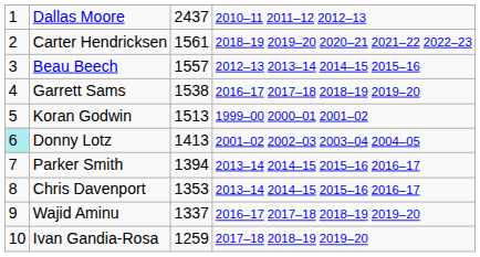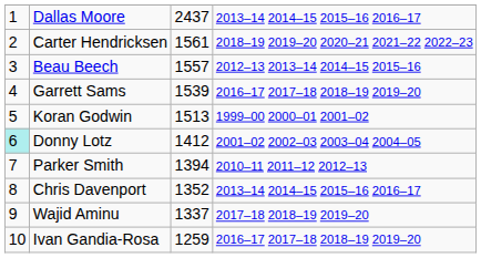 <table class="wikitable">
 <tr>
 </tr>
 <tr>
 <td>1</td>
 <td><a href='#'>Dallas Moore</a></td>
 <td>2437</td>
-<td style="font-size:80%;"><a href='#'>2010–11</a> <a href='#'>2011–12</a> <a href='#'>2012–13</a></td>
+<td style="font-size:80%;"><a href='#'>2013–14</a> <a href='#'>2014–15</a> <a href='#'>2015–16</a> <a href='#'>2016–17</a></td>
 </tr>
 <tr>
 <td>2</td>
 <td>Carter Hendricksen</td>
 <td>1561</td>
 <td style="font-size:80%;"><a href='#'>2018–19</a> <a href='#'>2019–20</a> <a href='#'>2020–21</a> <a href='#'>2021–22</a> <a href='#'>2022–23</a></td>
 </tr>
 <tr>
 <td>3</td>
 <td><a href='#'>Beau Beech</a></td>
 <td>1557</td>
 <td style="font-size:80%;"><a href='#'>2012–13</a> <a href='#'>2013–14</a> <a href='#'>2014–15</a> <a href='#'>2015–16</a></td>
 </tr>
 <tr>
 <td>4</td>
 <td>Garrett Sams</td>
-<td>1538</td>
+<td>1539</td>
 <td style="font-size:80%;"><a href='#'>2016–17</a> <a href='#'>2017–18</a> <a href='#'>2018–19</a> <a href='#'>2019–20</a></td>
 </tr>
 <tr>
 <td>5</td>
 <td>Koran Godwin</td>
 <td>1513</td>
 <td style="font-size:80%;"><a href='#'>1999–00</a> <a href='#'>2000–01</a> <a href='#'>2001–02</a></td>
 </tr>
 <tr>
 <td style="background: paleturquoise;">6</td>
 <td>Donny Lotz</td>
-<td>1413</td>
+<td>1412</td>
 <td style="font-size:80%;"><a href='#'>2001–02</a> <a href='#'>2002–03</a> <a href='#'>2003–04</a> <a href='#'>2004–05</a></td>
 </tr>
 <tr>
 <td>7</td>
 <td>Parker Smith</td>
 <td>1394</td>
-<td style="font-size:80%;"><a href='#'>2013–14</a> <a href='#'>2014–15</a> <a href='#'>2015–16</a> <a href='#'>2016–17</a></td>
+<td style="font-size:80%;"><a href='#'>2010–11</a> <a href='#'>2011–12</a> <a href='#'>2012–13</a></td>
 </tr>
 <tr>
 <td>8</td>
 <td>Chris Davenport</td>
-<td>1353</td>
+<td>1352</td>
 <td style="font-size:80%;"><a href='#'>2013–14</a> <a href='#'>2014–15</a> <a href='#'>2015–16</a> <a href='#'>2016–17</a></td>
 </tr>
 <tr>
 <td>9</td>
 <td>Wajid Aminu</td>
 <td>1337</td>
-<td style="font-size:80%;"><a href='#'>2016–17</a> <a href='#'>2017–18</a> <a href='#'>2018–19</a> <a href='#'>2019–20</a></td>
+<td style="font-size:80%;"><a href='#'>2017–18</a> <a href='#'>2018–19</a> <a href='#'>2019–20</a></td>
 </tr>
 <tr>
 <td>10</td>
 <td>Ivan Gandia-Rosa</td>
 <td>1259</td>
-<td style="font-size:80%;"><a href='#'>2017–18</a> <a href='#'>2018–19</a> <a href='#'>2019–20</a></td>
+<td style="font-size:80%;"><a href='#'>2016–17</a> <a href='#'>2017–18</a> <a href='#'>2018–19</a> <a href='#'>2019–20</a></td>
 </tr>
 </table>
